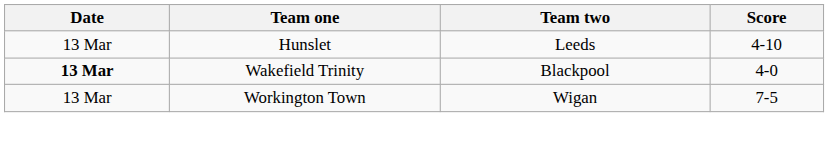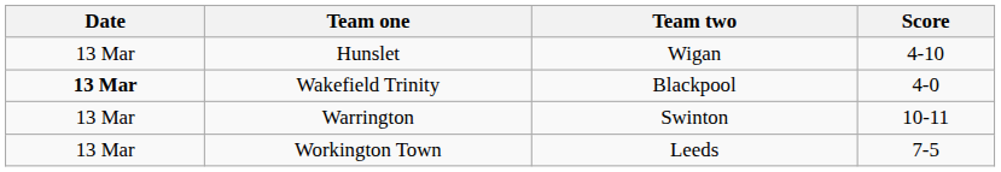 <table class="wikitable" style="text-align: center">
 <tr>
 <th width=150>Date</th>
 <th width=250>Team one</th>
 <th width=250>Team two</th>
 <th width=100>Score</th>
 </tr>
 <tr>
 <td>13 Mar</td>
 <td>Hunslet</td>
-<td>Leeds</td>
+<td>Wigan</td>
 <td>4-10</td>
 </tr>
 <tr>
 <td><strong>13 Mar</strong></td>
 <td>Wakefield Trinity</td>
 <td>Blackpool</td>
 <td>4-0</td>
 </tr>
 <tr>
 <td>13 Mar</td>
+<td>Warrington</td>
+<td>Swinton</td>
+<td>10-11</td>
+</tr>
+<tr>
+<td>13 Mar</td>
 <td>Workington Town</td>
-<td>Wigan</td>
+<td>Leeds</td>
 <td>7-5</td>
 </tr>
 </table>
